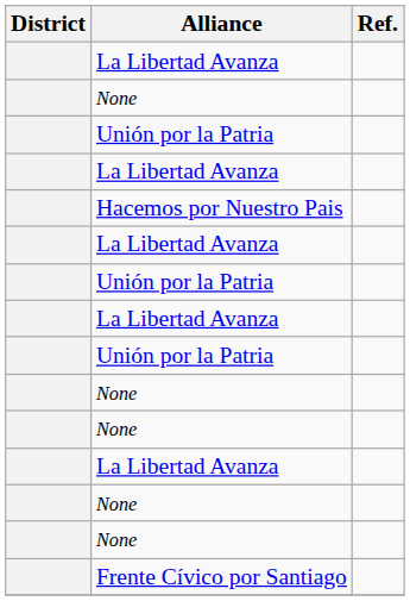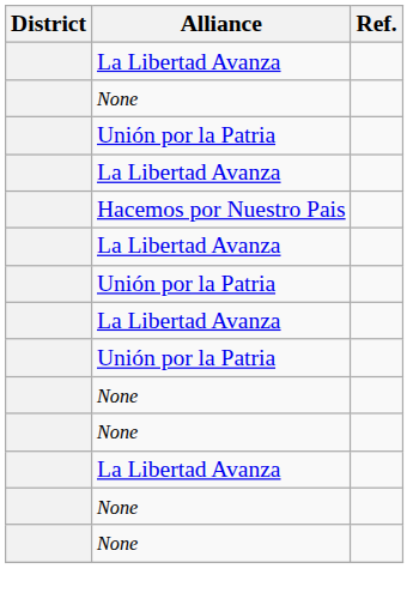 <table class="wikitable sortable">
 <tr>
 <th>District</th>
 <th>Alliance</th>
 <th>Ref.</th>
 </tr>
 <tr>
 <th></th>
 <td><a href='#'>La Libertad Avanza</a></td>
 <td></td>
 </tr>
 <tr>
 <th></th>
 <td><em><small>None</small></em></td>
 <td></td>
 </tr>
 <tr>
 <th></th>
 <td><a href='#'>Unión por la Patria</a></td>
 <td></td>
 </tr>
 <tr>
 <th></th>
 <td><a href='#'>La Libertad Avanza</a></td>
 <td></td>
 </tr>
 <tr>
 <th></th>
 <td><a href='#'>Hacemos por Nuestro Pais</a></td>
 <td></td>
 </tr>
 <tr>
 <th></th>
 <td><a href='#'>La Libertad Avanza</a></td>
 <td></td>
 </tr>
 <tr>
 <th></th>
 <td><a href='#'>Unión por la Patria</a></td>
 <td></td>
 </tr>
 <tr>
 <th></th>
 <td><a href='#'>La Libertad Avanza</a></td>
 <td></td>
 </tr>
 <tr>
 <th></th>
 <td><a href='#'>Unión por la Patria</a></td>
 <td></td>
 </tr>
 <tr>
 <th></th>
 <td><em><small>None</small></em></td>
 <td></td>
 </tr>
 <tr>
 <th></th>
 <td><em><small>None</small></em></td>
 <td></td>
 </tr>
 <tr>
 <th></th>
 <td><a href='#'>La Libertad Avanza</a></td>
 <td></td>
 </tr>
 <tr>
 <th></th>
 <td><em><small>None</small></em></td>
 <td></td>
 </tr>
 <tr>
 <th></th>
 <td><em><small>None</small></em></td>
 <td></td>
 </tr>
 <tr>
-<th></th>
-<td><a href='#'>Frente Cívico por Santiago</a></td>
-<td></td>
-</tr>
-<tr>
 </tr>
 </table>
